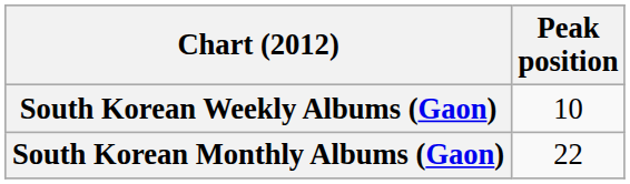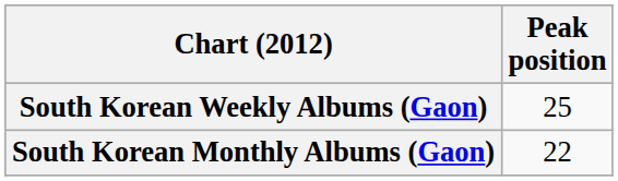 <table class="wikitable plainrowheaders">
 <tr>
 <th>Chart (2012)</th>
 <th>Peak<br>position</th>
 </tr>
 <tr>
 <th scope="row">South Korean Weekly Albums (<a href='#'>Gaon</a>)</th>
-<td align="center">10</td>
+<td align="center">25</td>
 </tr>
 <tr>
 <th scope="row">South Korean Monthly Albums (<a href='#'>Gaon</a>)</th>
 <td align="center">22</td>
 </tr>
 </table>
